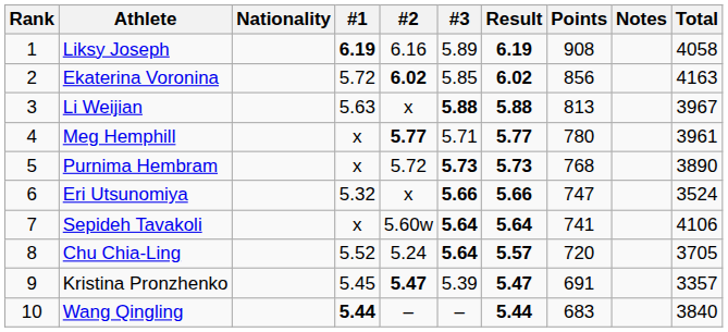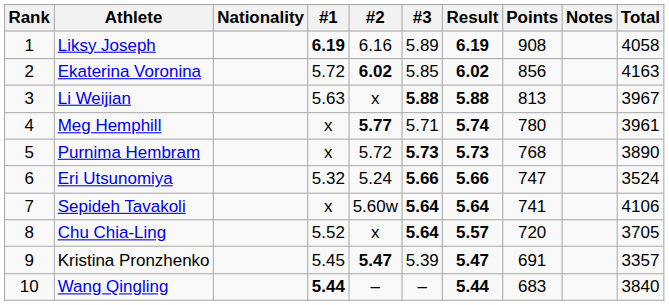 <table class="wikitable sortable" style="text-align:center">
 <tr>
 <th>Rank</th>
 <th>Athlete</th>
 <th>Nationality</th>
 <th>#1</th>
 <th>#2</th>
 <th>#3</th>
 <th>Result</th>
 <th>Points</th>
 <th>Notes</th>
 <th>Total</th>
 </tr>
 <tr>
 <td>1</td>
 <td align=left><a href='#'>Liksy Joseph</a></td>
 <td align=left></td>
 <td><strong>6.19</strong></td>
 <td>6.16</td>
 <td>5.89</td>
 <td><strong>6.19</strong></td>
 <td>908</td>
 <td></td>
 <td>4058</td>
 </tr>
 <tr>
 <td>2</td>
 <td align=left><a href='#'>Ekaterina Voronina</a></td>
 <td align=left></td>
 <td>5.72</td>
 <td><strong>6.02</strong></td>
 <td>5.85</td>
 <td><strong>6.02</strong></td>
 <td>856</td>
 <td></td>
 <td>4163</td>
 </tr>
 <tr>
 <td>3</td>
 <td align=left><a href='#'>Li Weijian</a></td>
 <td align=left></td>
 <td>5.63</td>
 <td>x</td>
 <td><strong>5.88</strong></td>
 <td><strong>5.88</strong></td>
 <td>813</td>
 <td></td>
 <td>3967</td>
 </tr>
 <tr>
 <td>4</td>
 <td align=left><a href='#'>Meg Hemphill</a></td>
 <td align=left></td>
 <td>x</td>
 <td><strong>5.77</strong></td>
 <td>5.71</td>
-<td><strong>5.77</strong></td>
+<td><strong>5.74</strong></td>
 <td>780</td>
 <td></td>
 <td>3961</td>
 </tr>
 <tr>
 <td>5</td>
 <td align=left><a href='#'>Purnima Hembram</a></td>
 <td align=left></td>
 <td>x</td>
 <td>5.72</td>
 <td><strong>5.73</strong></td>
 <td><strong>5.73</strong></td>
 <td>768</td>
 <td></td>
 <td>3890</td>
 </tr>
 <tr>
 <td>6</td>
 <td align=left><a href='#'>Eri Utsunomiya</a></td>
 <td align=left></td>
 <td>5.32</td>
-<td>x</td>
+<td>5.24</td>
 <td><strong>5.66</strong></td>
 <td><strong>5.66</strong></td>
 <td>747</td>
 <td></td>
 <td>3524</td>
 </tr>
 <tr>
 <td>7</td>
 <td align=left><a href='#'>Sepideh Tavakoli</a></td>
 <td align=left></td>
 <td>x</td>
 <td>5.60w</td>
 <td><strong>5.64</strong></td>
 <td><strong>5.64</strong></td>
 <td>741</td>
 <td></td>
 <td>4106</td>
 </tr>
 <tr>
 <td>8</td>
 <td align=left><a href='#'>Chu Chia-Ling</a></td>
 <td align=left></td>
 <td>5.52</td>
-<td>5.24</td>
+<td>x</td>
 <td><strong>5.64</strong></td>
 <td><strong>5.57</strong></td>
 <td>720</td>
 <td></td>
 <td>3705</td>
 </tr>
 <tr>
 <td>9</td>
 <td align=left>Kristina Pronzhenko</td>
 <td align=left></td>
 <td>5.45</td>
 <td><strong>5.47</strong></td>
 <td>5.39</td>
 <td><strong>5.47</strong></td>
 <td>691</td>
 <td></td>
 <td>3357</td>
 </tr>
 <tr>
 <td>10</td>
 <td align=left><a href='#'>Wang Qingling</a></td>
 <td align=left></td>
 <td><strong>5.44</strong></td>
 <td>–</td>
 <td>–</td>
 <td><strong>5.44</strong></td>
 <td>683</td>
 <td></td>
 <td>3840</td>
 </tr>
 </table>
